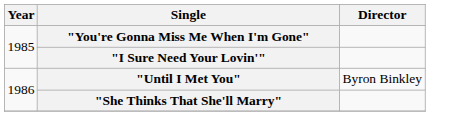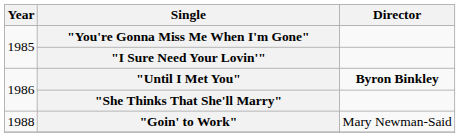 <table class="wikitable plainrowheaders" style="text-align:center;">
 <tr>
 <th>Year</th>
 <th style="width:22em;">Single</th>
 <th>Director</th>
 </tr>
 <tr>
 <td rowspan="2">1985</td>
 <th scope="row">"You're Gonna Miss Me When I'm Gone"</th>
 <td></td>
 </tr>
 <tr>
 <th scope="row">"I Sure Need Your Lovin'"</th>
 <td></td>
 </tr>
 <tr>
 <td rowspan="2">1986</td>
 <th scope="row">"Until I Met You"</th>
-<td>Byron Binkley</td>
+<td><strong>Byron Binkley</strong></td>
 </tr>
 <tr>
 <th scope="row">"She Thinks That She'll Marry"</th>
 <td></td>
 </tr>
 <tr>
+<td>1988</td>
+<th scope="row">"Goin' to Work"</th>
+<td>Mary Newman-Said</td>
+</tr>
+<tr>
 </tr>
 </table>
